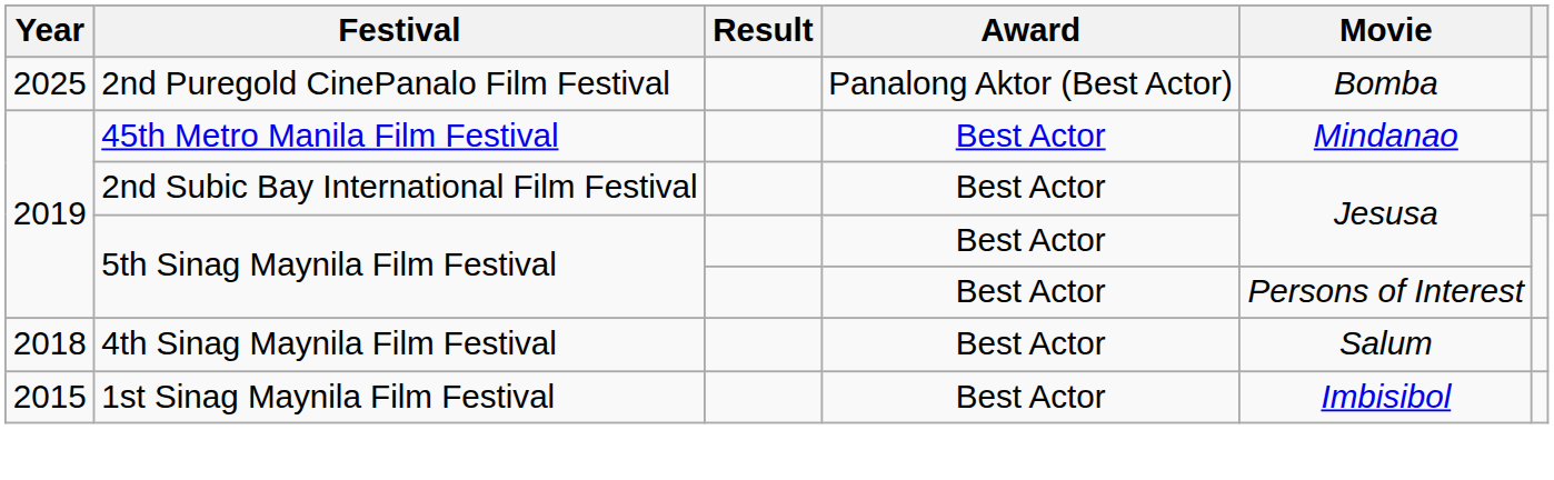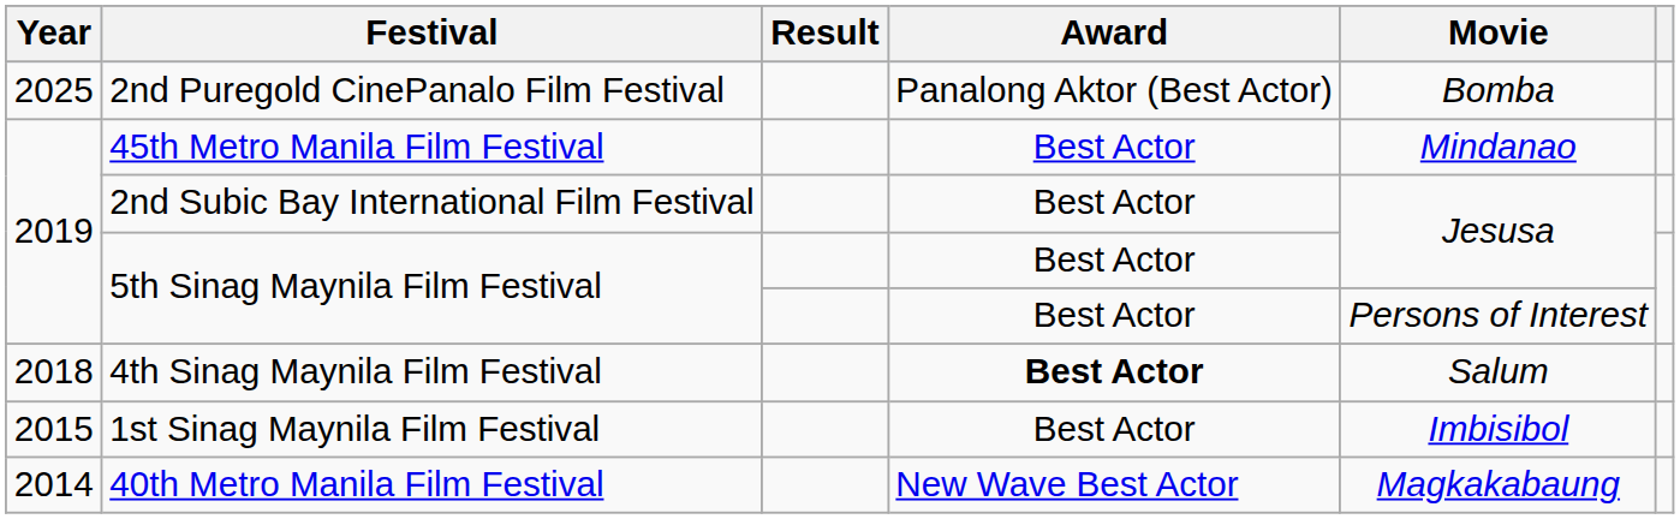 <table class="wikitable sortable">
 <tr style="background:#b0c4de; text-align:center;">
 <th>Year</th>
 <th>Festival</th>
 <th>Result</th>
 <th>Award</th>
 <th>Movie</th>
 <th></th>
 </tr>
 <tr>
 <td align="center">2025</td>
 <td>2nd Puregold CinePanalo Film Festival</td>
 <td></td>
 <td align="center">Panalong Aktor (Best Actor)</td>
 <td align="center"><em>Bomba</em></td>
 <td></td>
 </tr>
 <tr>
 <td rowspan="4" align="center">2019</td>
 <td><a href='#'>45th Metro Manila Film Festival</a></td>
 <td></td>
 <td align="center"><a href='#'>Best Actor</a></td>
 <td align="center"><em><a href='#'>Mindanao</a></em></td>
 <td></td>
 </tr>
 <tr>
 <td>2nd Subic Bay International Film Festival</td>
 <td></td>
 <td align="center">Best Actor</td>
 <td rowspan="2" align="center"><em>Jesusa</em></td>
 <td></td>
 </tr>
 <tr>
 <td rowspan="2">5th Sinag Maynila Film Festival</td>
 <td></td>
 <td align="center">Best Actor</td>
 <td rowspan="2"></td>
 </tr>
 <tr>
 <td></td>
 <td align="center">Best Actor</td>
 <td align="center"><em>Persons of Interest</em></td>
 </tr>
 <tr>
 <td align="center">2018</td>
 <td>4th Sinag Maynila Film Festival</td>
 <td></td>
-<td align="center">Best Actor</td>
+<td align="center"><strong>Best Actor</strong></td>
 <td align="center"><em>Salum</em></td>
 <td></td>
 </tr>
 <tr>
 <td align="center">2015</td>
 <td>1st Sinag Maynila Film Festival</td>
 <td></td>
 <td align="center">Best Actor</td>
 <td align="center"><em><a href='#'>Imbisibol</a></em></td>
 <td></td>
 </tr>
+<tr>
+<td align="center">2014</td>
+<td><a href='#'>40th Metro Manila Film Festival</a></td>
+<td></td>
+<td><a href='#'>New Wave Best Actor</a></td>
+<td align="center"><em><a href='#'>Magkakabaung</a></em></td>
+<td></td>
+</tr>
 </table>
